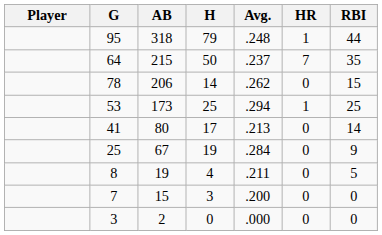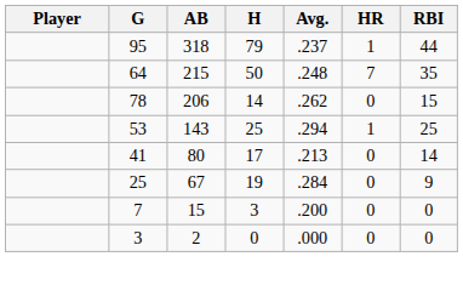 <table class="wikitable sortable">
 <tr>
 <th bgcolor="#DDDDFF" width="16%">Player</th>
 <th bgcolor="#DDDDFF" width="9%">G</th>
 <th bgcolor="#DDDDFF" width="9%">AB</th>
 <th bgcolor="#DDDDFF" width="9%">H</th>
 <th bgcolor="#DDDDFF" width="9%">Avg.</th>
 <th bgcolor="#DDDDFF" width="9%">HR</th>
 <th bgcolor="#DDDDFF" width="9%">RBI</th>
 </tr>
 <tr align="center">
 <td></td>
 <td>95</td>
 <td>318</td>
 <td>79</td>
-<td>.248</td>
+<td>.237</td>
 <td>1</td>
 <td>44</td>
 </tr>
 <tr align="center">
 <td></td>
 <td>64</td>
 <td>215</td>
 <td>50</td>
-<td>.237</td>
+<td>.248</td>
 <td>7</td>
 <td>35</td>
 </tr>
 <tr align=center>
 <td></td>
 <td>78</td>
 <td>206</td>
 <td>14</td>
 <td>.262</td>
 <td>0</td>
 <td>15</td>
 </tr>
 <tr align="center">
 <td></td>
 <td>53</td>
-<td>173</td>
+<td>143</td>
 <td>25</td>
 <td>.294</td>
 <td>1</td>
 <td>25</td>
 </tr>
 <tr align="center">
 <td></td>
 <td>41</td>
 <td>80</td>
 <td>17</td>
 <td>.213</td>
 <td>0</td>
 <td>14</td>
 </tr>
 <tr align="center">
 <td></td>
 <td>25</td>
 <td>67</td>
 <td>19</td>
 <td>.284</td>
 <td>0</td>
 <td>9</td>
 </tr>
 <tr align="center">
 <td></td>
-<td>8</td>
-<td>19</td>
-<td>4</td>
-<td>.211</td>
-<td>0</td>
-<td>5</td>
-</tr>
-<tr align="center">
-<td></td>
 <td>7</td>
 <td>15</td>
 <td>3</td>
 <td>.200</td>
 <td>0</td>
 <td>0</td>
 </tr>
 <tr align="center">
 <td></td>
 <td>3</td>
 <td>2</td>
 <td>0</td>
 <td>.000</td>
 <td>0</td>
 <td>0</td>
 </tr>
 </table>
